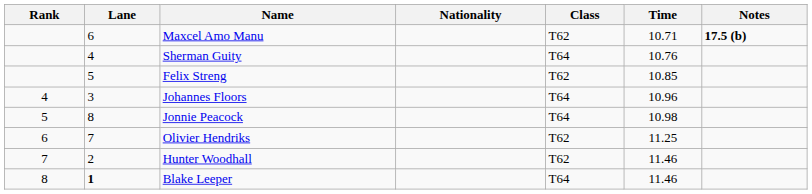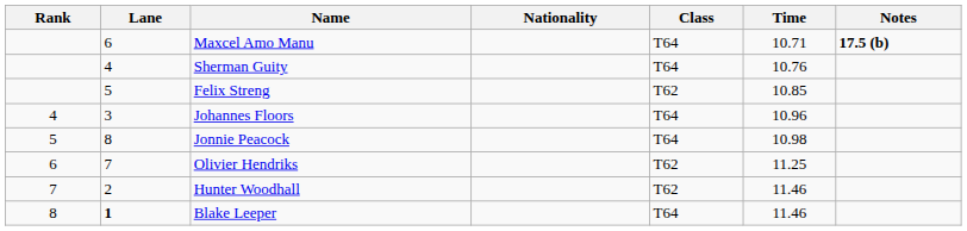 <table class="wikitable sortable" style="text-align:left ; width:50%">
 <tr>
 <th>Rank</th>
 <th>Lane</th>
 <th>Name</th>
 <th>Nationality</th>
 <th>Class</th>
 <th>Time</th>
 <th>Notes</th>
 </tr>
 <tr>
 <td align=center></td>
 <td>6</td>
 <td><a href='#'>Maxcel Amo Manu</a></td>
 <td></td>
-<td>T62</td>
+<td>T64</td>
 <td align=center>10.71</td>
 <td><strong>17.5  (b)</strong></td>
 </tr>
 <tr>
 <td align=center></td>
 <td>4</td>
 <td><a href='#'>Sherman  Guity</a></td>
 <td></td>
 <td>T64</td>
 <td align=center>10.76</td>
 <td></td>
 </tr>
 <tr>
 <td align=center></td>
 <td>5</td>
 <td><a href='#'>Felix  Streng</a></td>
 <td></td>
 <td>T62</td>
 <td align=center>10.85</td>
 <td></td>
 </tr>
 <tr>
 <td align=center>4</td>
 <td>3</td>
 <td><a href='#'>Johannes  Floors</a></td>
 <td></td>
 <td>T64</td>
 <td align=center>10.96</td>
 <td></td>
 </tr>
 <tr>
 <td align=center>5</td>
 <td>8</td>
 <td><a href='#'>Jonnie  Peacock</a></td>
 <td></td>
 <td>T64</td>
 <td align=center>10.98</td>
 <td></td>
 </tr>
 <tr>
 <td align=center>6</td>
 <td>7</td>
 <td><a href='#'>Olivier  Hendriks</a></td>
 <td></td>
 <td>T62</td>
 <td align=center>11.25</td>
 <td></td>
 </tr>
 <tr>
 <td align=center>7</td>
 <td>2</td>
 <td><a href='#'>Hunter  Woodhall</a></td>
 <td></td>
 <td>T62</td>
 <td align=center>11.46</td>
 <td></td>
 </tr>
 <tr>
 <td align=center>8</td>
 <td><strong>1</strong></td>
 <td><a href='#'>Blake  Leeper</a></td>
 <td></td>
 <td>T64</td>
 <td align=center>11.46</td>
 <td></td>
 </tr>
 </table>
